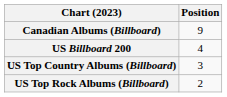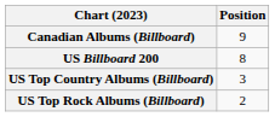 <table class="wikitable sortable plainrowheaders" style="text-align:center">
 <tr>
 <th scope="col">Chart (2023)</th>
 <th scope="col">Position</th>
 </tr>
 <tr>
 <th scope="row">Canadian Albums (<em>Billboard</em>)</th>
 <td>9</td>
 </tr>
 <tr>
 <th scope="row">US <em>Billboard</em> 200</th>
-<td>4</td>
+<td>8</td>
 </tr>
 <tr>
 <th scope="row">US Top Country Albums (<em>Billboard</em>)</th>
 <td>3</td>
 </tr>
 <tr>
 <th scope="row">US Top Rock Albums (<em>Billboard</em>)</th>
 <td>2</td>
 </tr>
 </table>
